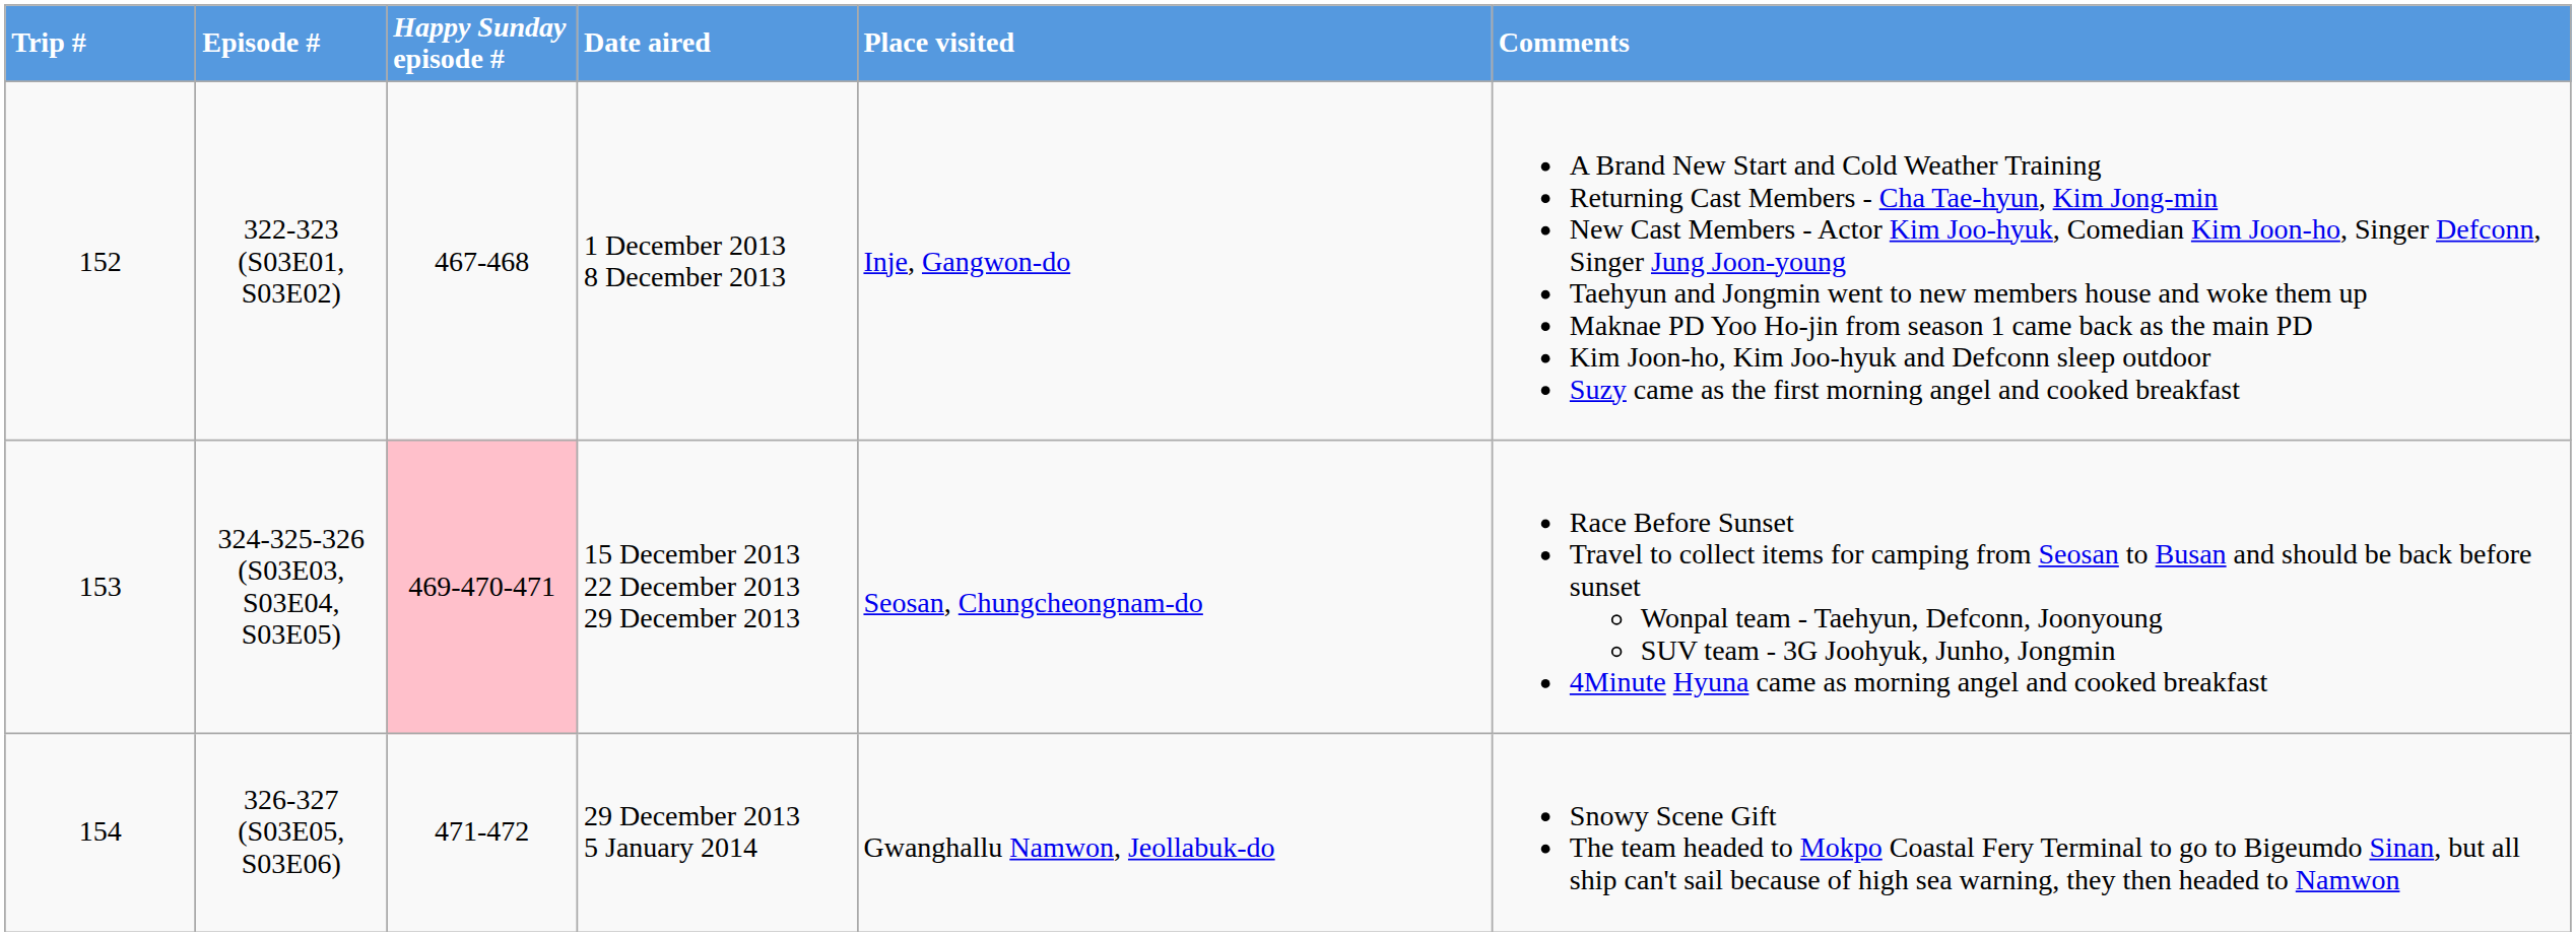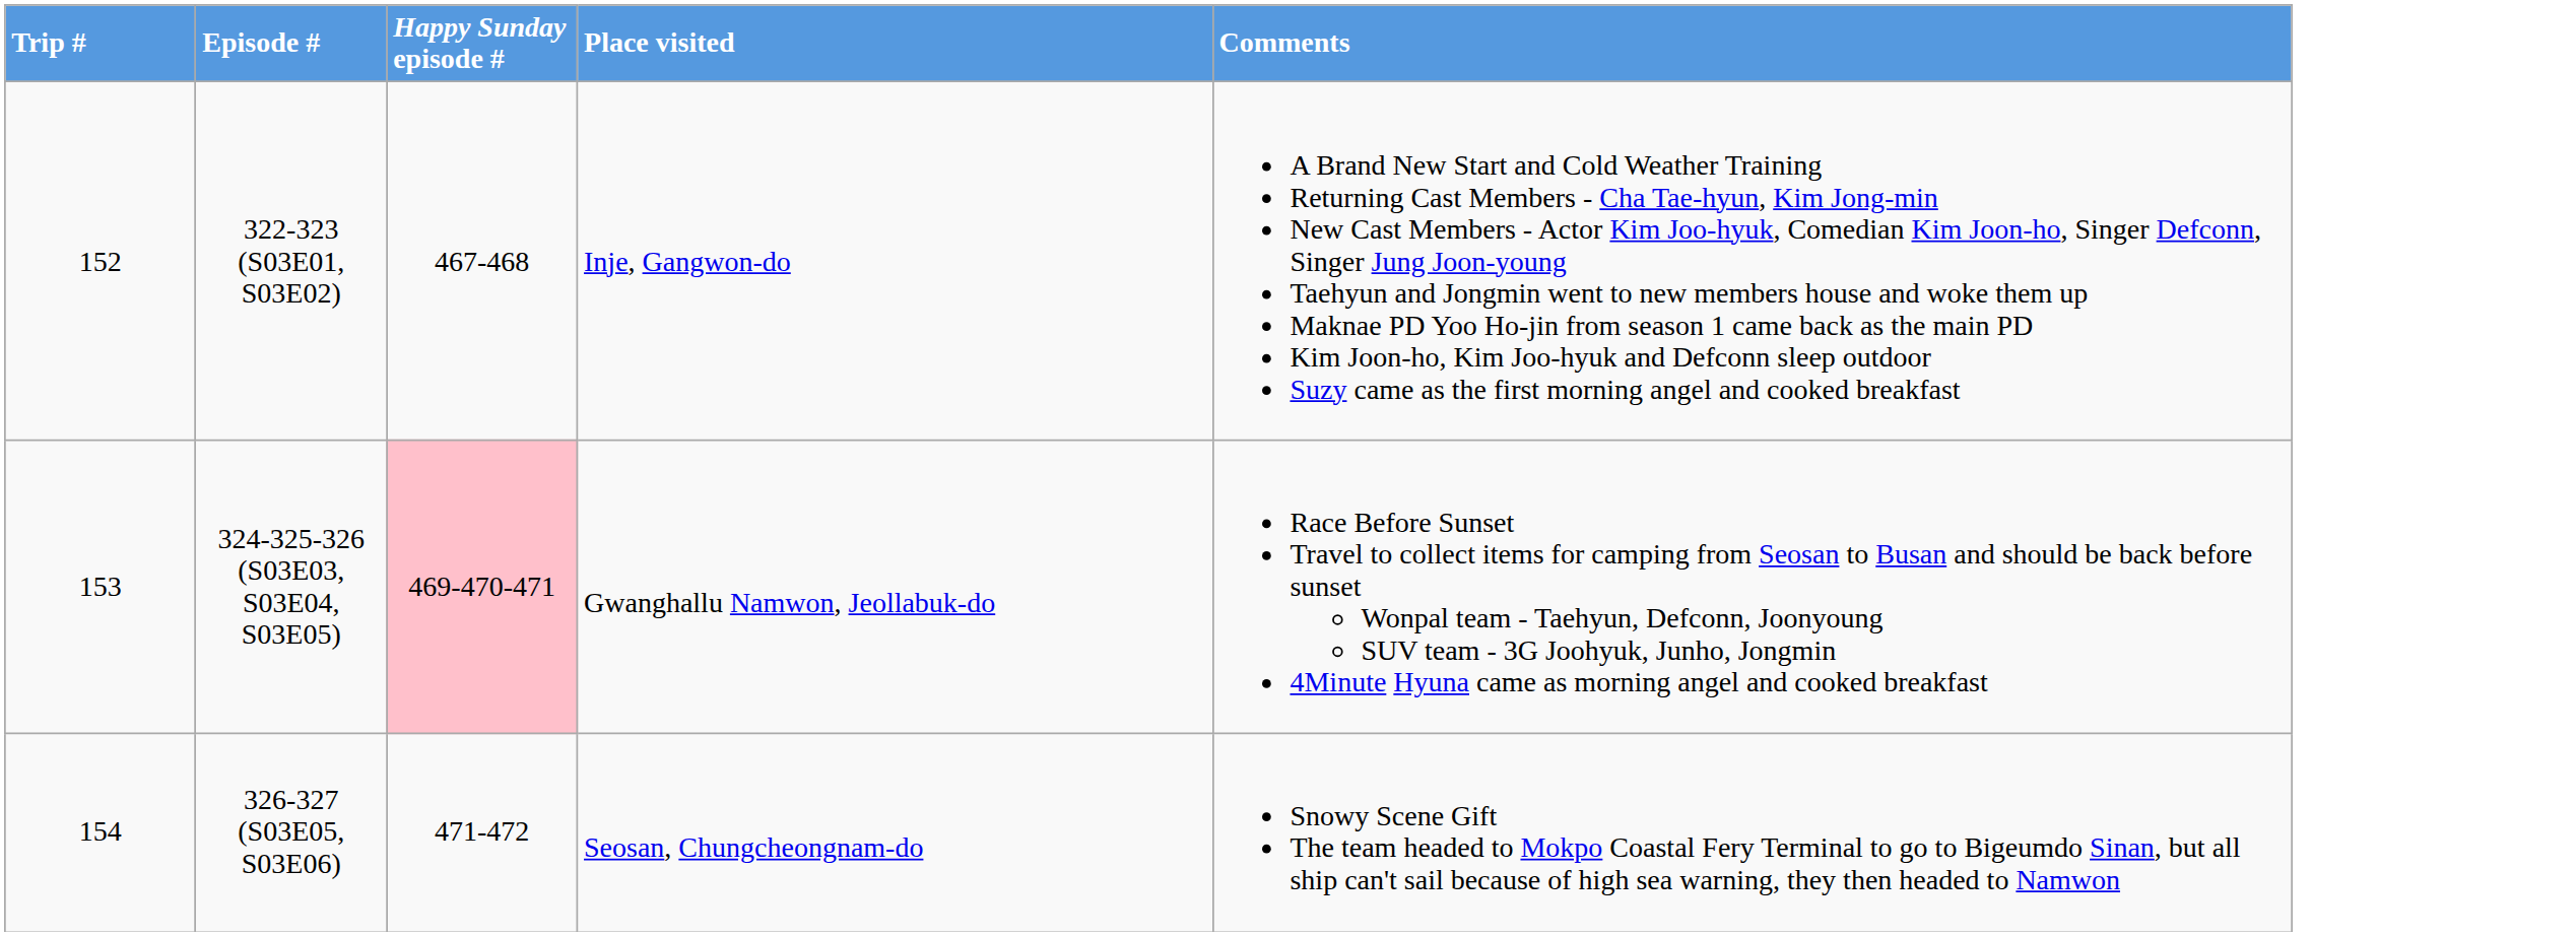 <table class="wikitable">
 <tr>
 <th style="text-align:left; background:#5599df; color:#fff; width:100px;">Trip #</th>
 <th style="text-align:left; background:#5599df; color:#fff; width:100px;">Episode #</th>
 <th style="text-align:left; background:#5599df; color:#fff; width:100px;"><em>Happy Sunday</em> episode #</th>
-<th style="text-align:left; background:#5599df; color:#fff; width:150px;">Date aired</th>
 <th style="text-align:left; background:#5599df; color:#fff; width:350px;">Place visited</th>
 <th style="text-align:left; background:#5599df; color:#fff; width:600px;">Comments</th>
 </tr>
 <tr>
 <td style="text-align:center;">152</td>
 <td style="text-align:center;">322-323<br>(S03E01, S03E02)</td>
 <td style="text-align:center;">467-468</td>
-<td align="left">1 December 2013<br>8 December 2013</td>
 <td align="left"><a href='#'>Inje</a>, <a href='#'>Gangwon-do</a></td>
 <td align="left"><br><ul><li>A Brand New Start and Cold Weather Training</li><li>Returning Cast Members - <a href='#'>Cha Tae-hyun</a>, <a href='#'>Kim Jong-min</a></li><li>New Cast Members - Actor <a href='#'>Kim Joo-hyuk</a>, Comedian <a href='#'>Kim Joon-ho</a>, Singer <a href='#'>Defconn</a>, Singer <a href='#'>Jung Joon-young</a></li><li>Taehyun and Jongmin went to new members house and woke them up</li><li>Maknae PD Yoo Ho-jin from season 1 came back as the main PD</li><li>Kim Joon-ho, Kim Joo-hyuk and Defconn sleep outdoor</li><li><a href='#'>Suzy</a> came as the first morning angel and cooked breakfast</li></ul></td>
 </tr>
 <tr>
 <td style="text-align:center;">153</td>
 <td style="text-align:center;">324-325-326<br>(S03E03, S03E04, S03E05)</td>
 <td style="background: pink; text-align:center;">469-470-471</td>
-<td align="left">15 December 2013<br>22 December 2013<br>29 December 2013</td>
-<td align="left"><br><a href='#'>Seosan</a>, <a href='#'>Chungcheongnam-do</a></td>
+<td align="left"><br>Gwanghallu <a href='#'>Namwon</a>, <a href='#'>Jeollabuk-do</a></td>
 <td align="left"><br><ul><li>Race Before Sunset</li><li>Travel to collect items for camping from <a href='#'>Seosan</a> to <a href='#'>Busan</a> and should be back before sunset<ul><li>Wonpal team - Taehyun, Defconn, Joonyoung</li><li>SUV team - 3G Joohyuk, Junho, Jongmin</li></ul></li><li><a href='#'>4Minute</a> <a href='#'>Hyuna</a> came as morning angel and cooked breakfast</li></ul></td>
 </tr>
 <tr>
 <td style="text-align:center;">154</td>
 <td style="text-align:center;">326-327<br>(S03E05, S03E06)</td>
 <td style="text-align:center;">471-472</td>
-<td align="left">29 December 2013<br>5 January 2014</td>
-<td align="left"><br>Gwanghallu <a href='#'>Namwon</a>, <a href='#'>Jeollabuk-do</a></td>
+<td align="left"><br><a href='#'>Seosan</a>, <a href='#'>Chungcheongnam-do</a></td>
 <td align="left"><br><ul><li>Snowy Scene Gift</li><li>The team headed to <a href='#'>Mokpo</a> Coastal Fery Terminal to go to Bigeumdo <a href='#'>Sinan</a>, but all ship can't sail because of high sea warning, they then headed to <a href='#'>Namwon</a></li></ul></td>
 </tr>
 </table>
